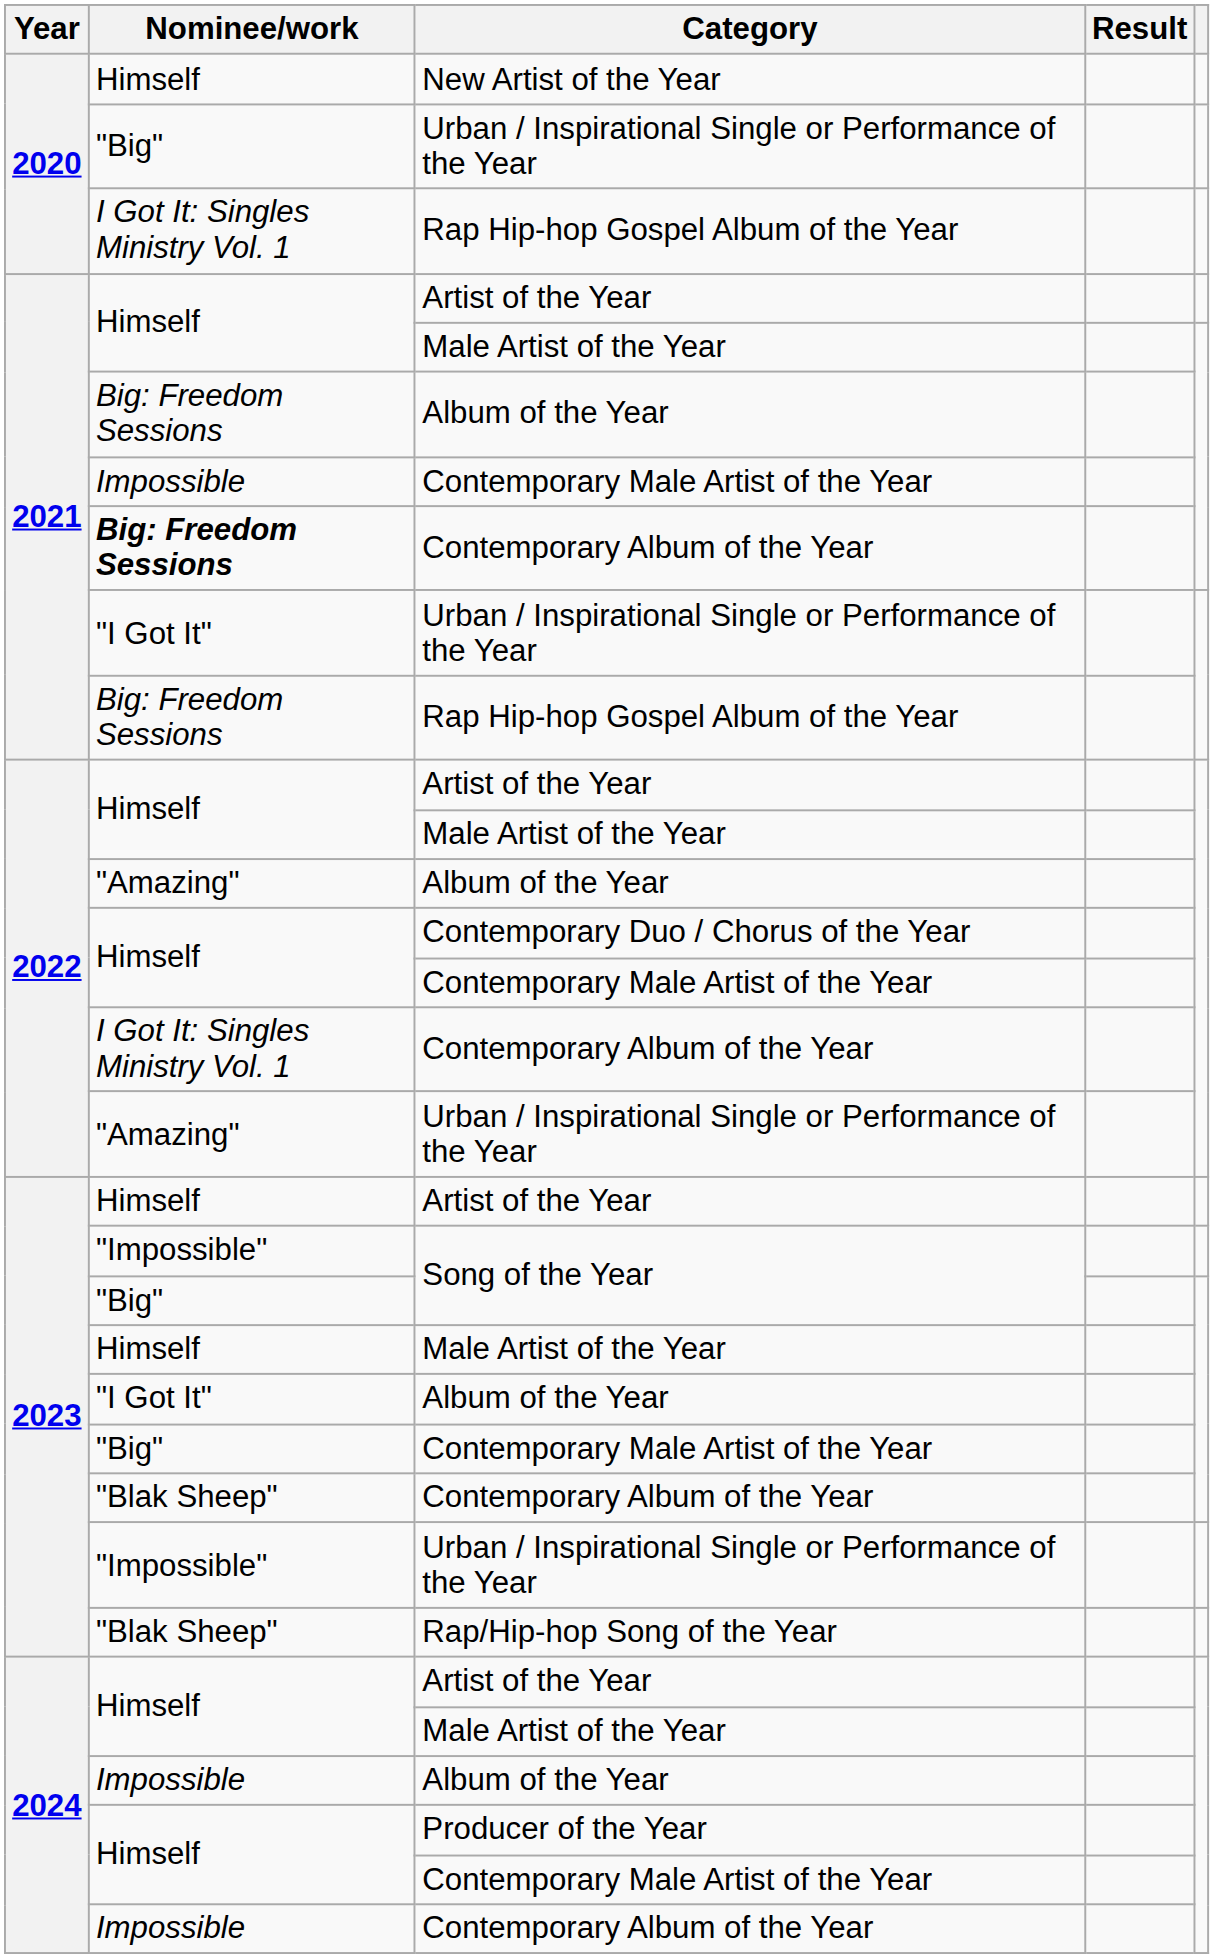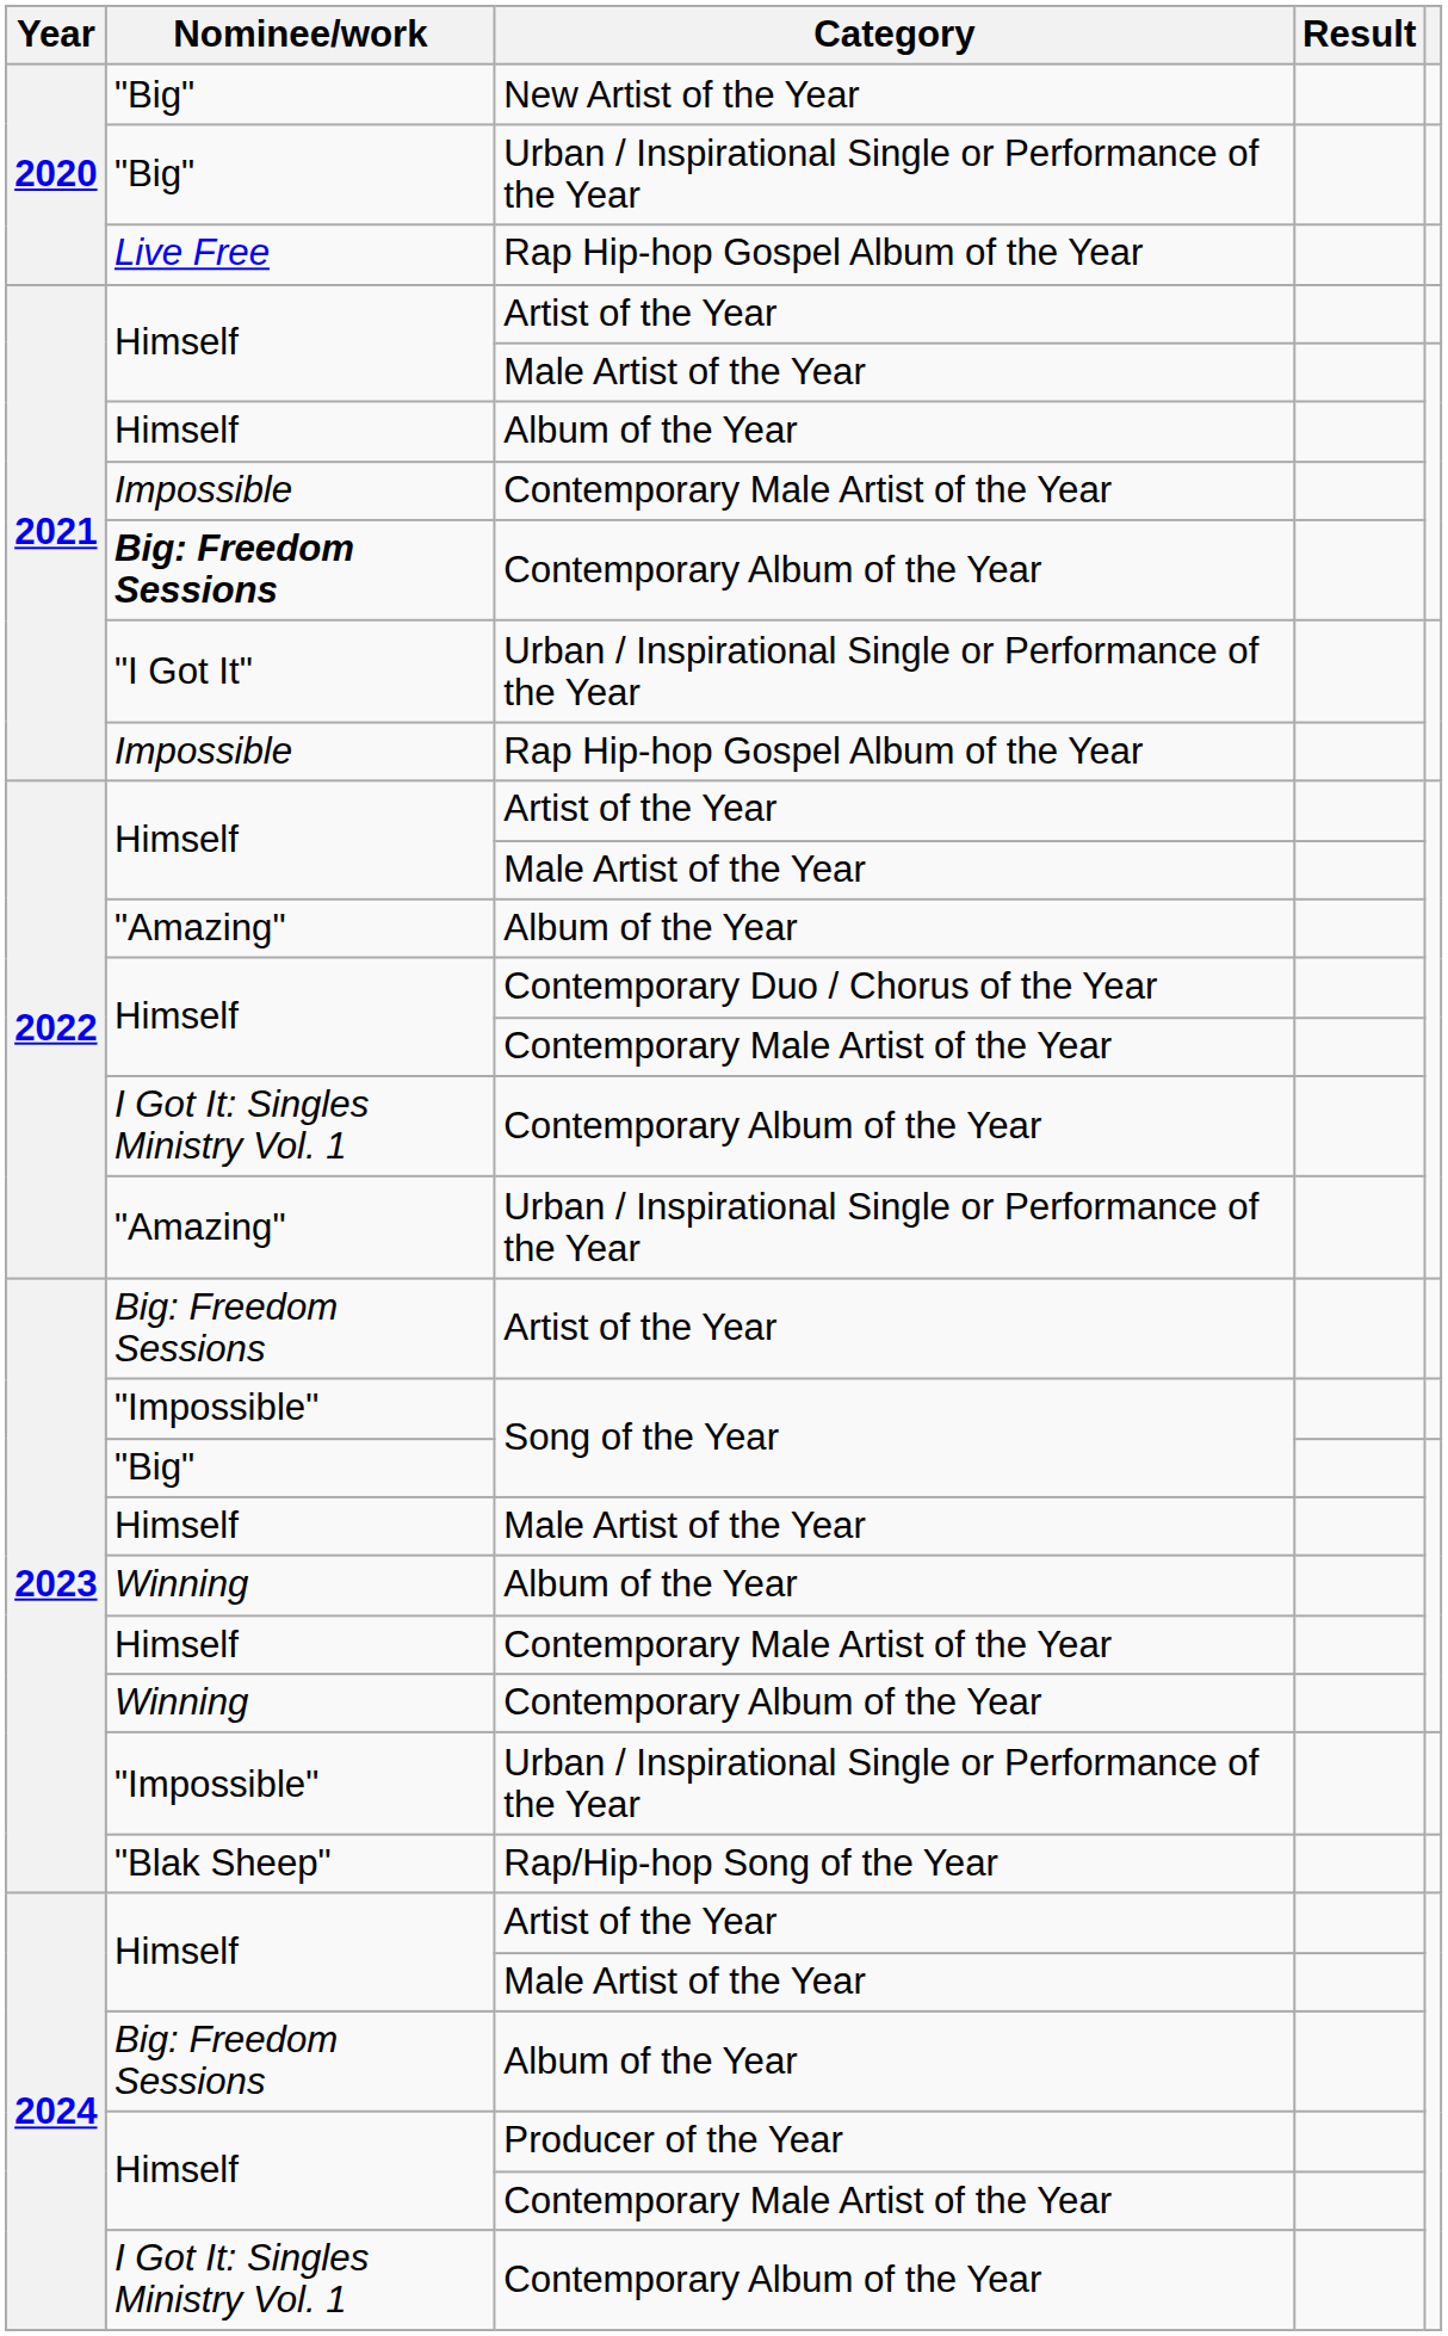 <table class="wikitable plainrowheaders">
 <tr>
 <th>Year</th>
 <th style="width:10em;">Nominee/work</th>
 <th style="width:21em;">Category</th>
 <th>Result</th>
 <th></th>
 </tr>
 <tr>
 <th rowspan="3" scope="row"><a href='#'>2020</a></th>
-<td>Himself</td>
+<td>"Big"</td>
 <td>New Artist of the Year</td>
 <td></td>
 <td></td>
 </tr>
 <tr>
 <td>"Big"</td>
 <td>Urban / Inspirational Single or Performance of the Year</td>
 <td></td>
 <td></td>
 </tr>
 <tr>
-<td><em>I Got It: Singles Ministry Vol. 1</em></td>
+<td><em><a href='#'>Live Free</a></em></td>
 <td>Rap Hip-hop Gospel Album of the Year</td>
 <td></td>
 <td></td>
 </tr>
 <tr>
 <th rowspan="7" scope="row"><a href='#'>2021</a></th>
 <td rowspan="2">Himself</td>
 <td>Artist of the Year</td>
 <td></td>
 <td></td>
 </tr>
 <tr>
 <td>Male Artist of the Year</td>
 <td></td>
 <td rowspan="4"></td>
 </tr>
 <tr>
-<td><em>Big: Freedom Sessions</em></td>
+<td>Himself</td>
 <td>Album of the Year</td>
 <td></td>
 </tr>
 <tr>
 <td><em>Impossible</em></td>
 <td>Contemporary Male Artist of the Year</td>
 <td></td>
 </tr>
 <tr>
 <td><strong><em>Big: Freedom Sessions</em></strong></td>
 <td>Contemporary Album of the Year</td>
 <td></td>
 </tr>
 <tr>
 <td>"I Got It"</td>
 <td>Urban / Inspirational Single or Performance of the Year</td>
 <td></td>
 <td rowspan="2"></td>
 </tr>
 <tr>
-<td><em>Big: Freedom Sessions</em></td>
+<td><em>Impossible</em></td>
 <td>Rap Hip-hop Gospel Album of the Year</td>
 <td></td>
 </tr>
 <tr>
 <th rowspan="7" scope="row"><a href='#'>2022</a></th>
 <td rowspan="2">Himself</td>
 <td>Artist of the Year</td>
 <td></td>
 <td rowspan="7"></td>
 </tr>
 <tr>
 <td>Male Artist of the Year</td>
 <td></td>
 </tr>
 <tr>
 <td>"Amazing"</td>
 <td>Album of the Year</td>
 <td></td>
 </tr>
 <tr>
 <td rowspan="2">Himself</td>
 <td>Contemporary Duo / Chorus of the Year</td>
 <td></td>
 </tr>
 <tr>
 <td>Contemporary Male Artist of the Year</td>
 <td></td>
 </tr>
 <tr>
 <td><em>I Got It: Singles Ministry Vol. 1</em></td>
 <td>Contemporary Album of the Year</td>
 <td></td>
 </tr>
 <tr>
 <td>"Amazing"</td>
 <td>Urban / Inspirational Single or Performance of the Year</td>
 <td></td>
 </tr>
 <tr>
 <th rowspan="9" scope="row"><a href='#'>2023</a></th>
-<td>Himself</td>
+<td><em>Big: Freedom Sessions</em></td>
 <td>Artist of the Year</td>
 <td></td>
 <td></td>
 </tr>
 <tr>
 <td>"Impossible"</td>
 <td rowspan="2">Song of the Year</td>
 <td></td>
 <td></td>
 </tr>
 <tr>
 <td>"Big"</td>
 <td></td>
 <td rowspan="5"></td>
 </tr>
 <tr>
 <td>Himself</td>
 <td>Male Artist of the Year</td>
 <td></td>
 </tr>
 <tr>
-<td>"I Got It"</td>
+<td><em>Winning</em></td>
 <td>Album of the Year</td>
 <td></td>
 </tr>
 <tr>
-<td>"Big"</td>
+<td>Himself</td>
 <td>Contemporary Male Artist of the Year</td>
 <td></td>
 </tr>
 <tr>
-<td>"Blak Sheep"</td>
+<td><em>Winning</em></td>
 <td>Contemporary Album of the Year</td>
 <td></td>
 </tr>
 <tr>
 <td>"Impossible"</td>
 <td>Urban / Inspirational Single or Performance of the Year</td>
 <td></td>
 <td></td>
 </tr>
 <tr>
 <td>"Blak Sheep"</td>
 <td>Rap/Hip-hop Song of the Year</td>
 <td></td>
 <td></td>
 </tr>
 <tr>
 <th rowspan="6" scope="row"><a href='#'>2024</a></th>
 <td rowspan="2">Himself</td>
 <td>Artist of the Year</td>
 <td></td>
 <td rowspan="6"></td>
 </tr>
 <tr>
 <td>Male Artist of the Year</td>
 <td></td>
 </tr>
 <tr>
-<td><em>Impossible</em></td>
+<td><em>Big: Freedom Sessions</em></td>
 <td>Album of the Year</td>
 <td></td>
 </tr>
 <tr>
 <td rowspan="2">Himself</td>
 <td>Producer of the Year</td>
 <td></td>
 </tr>
 <tr>
 <td>Contemporary Male Artist of the Year</td>
 <td></td>
 </tr>
 <tr>
-<td><em>Impossible</em></td>
+<td><em>I Got It: Singles Ministry Vol. 1</em></td>
 <td>Contemporary Album of the Year</td>
 <td></td>
 </tr>
 </table>
